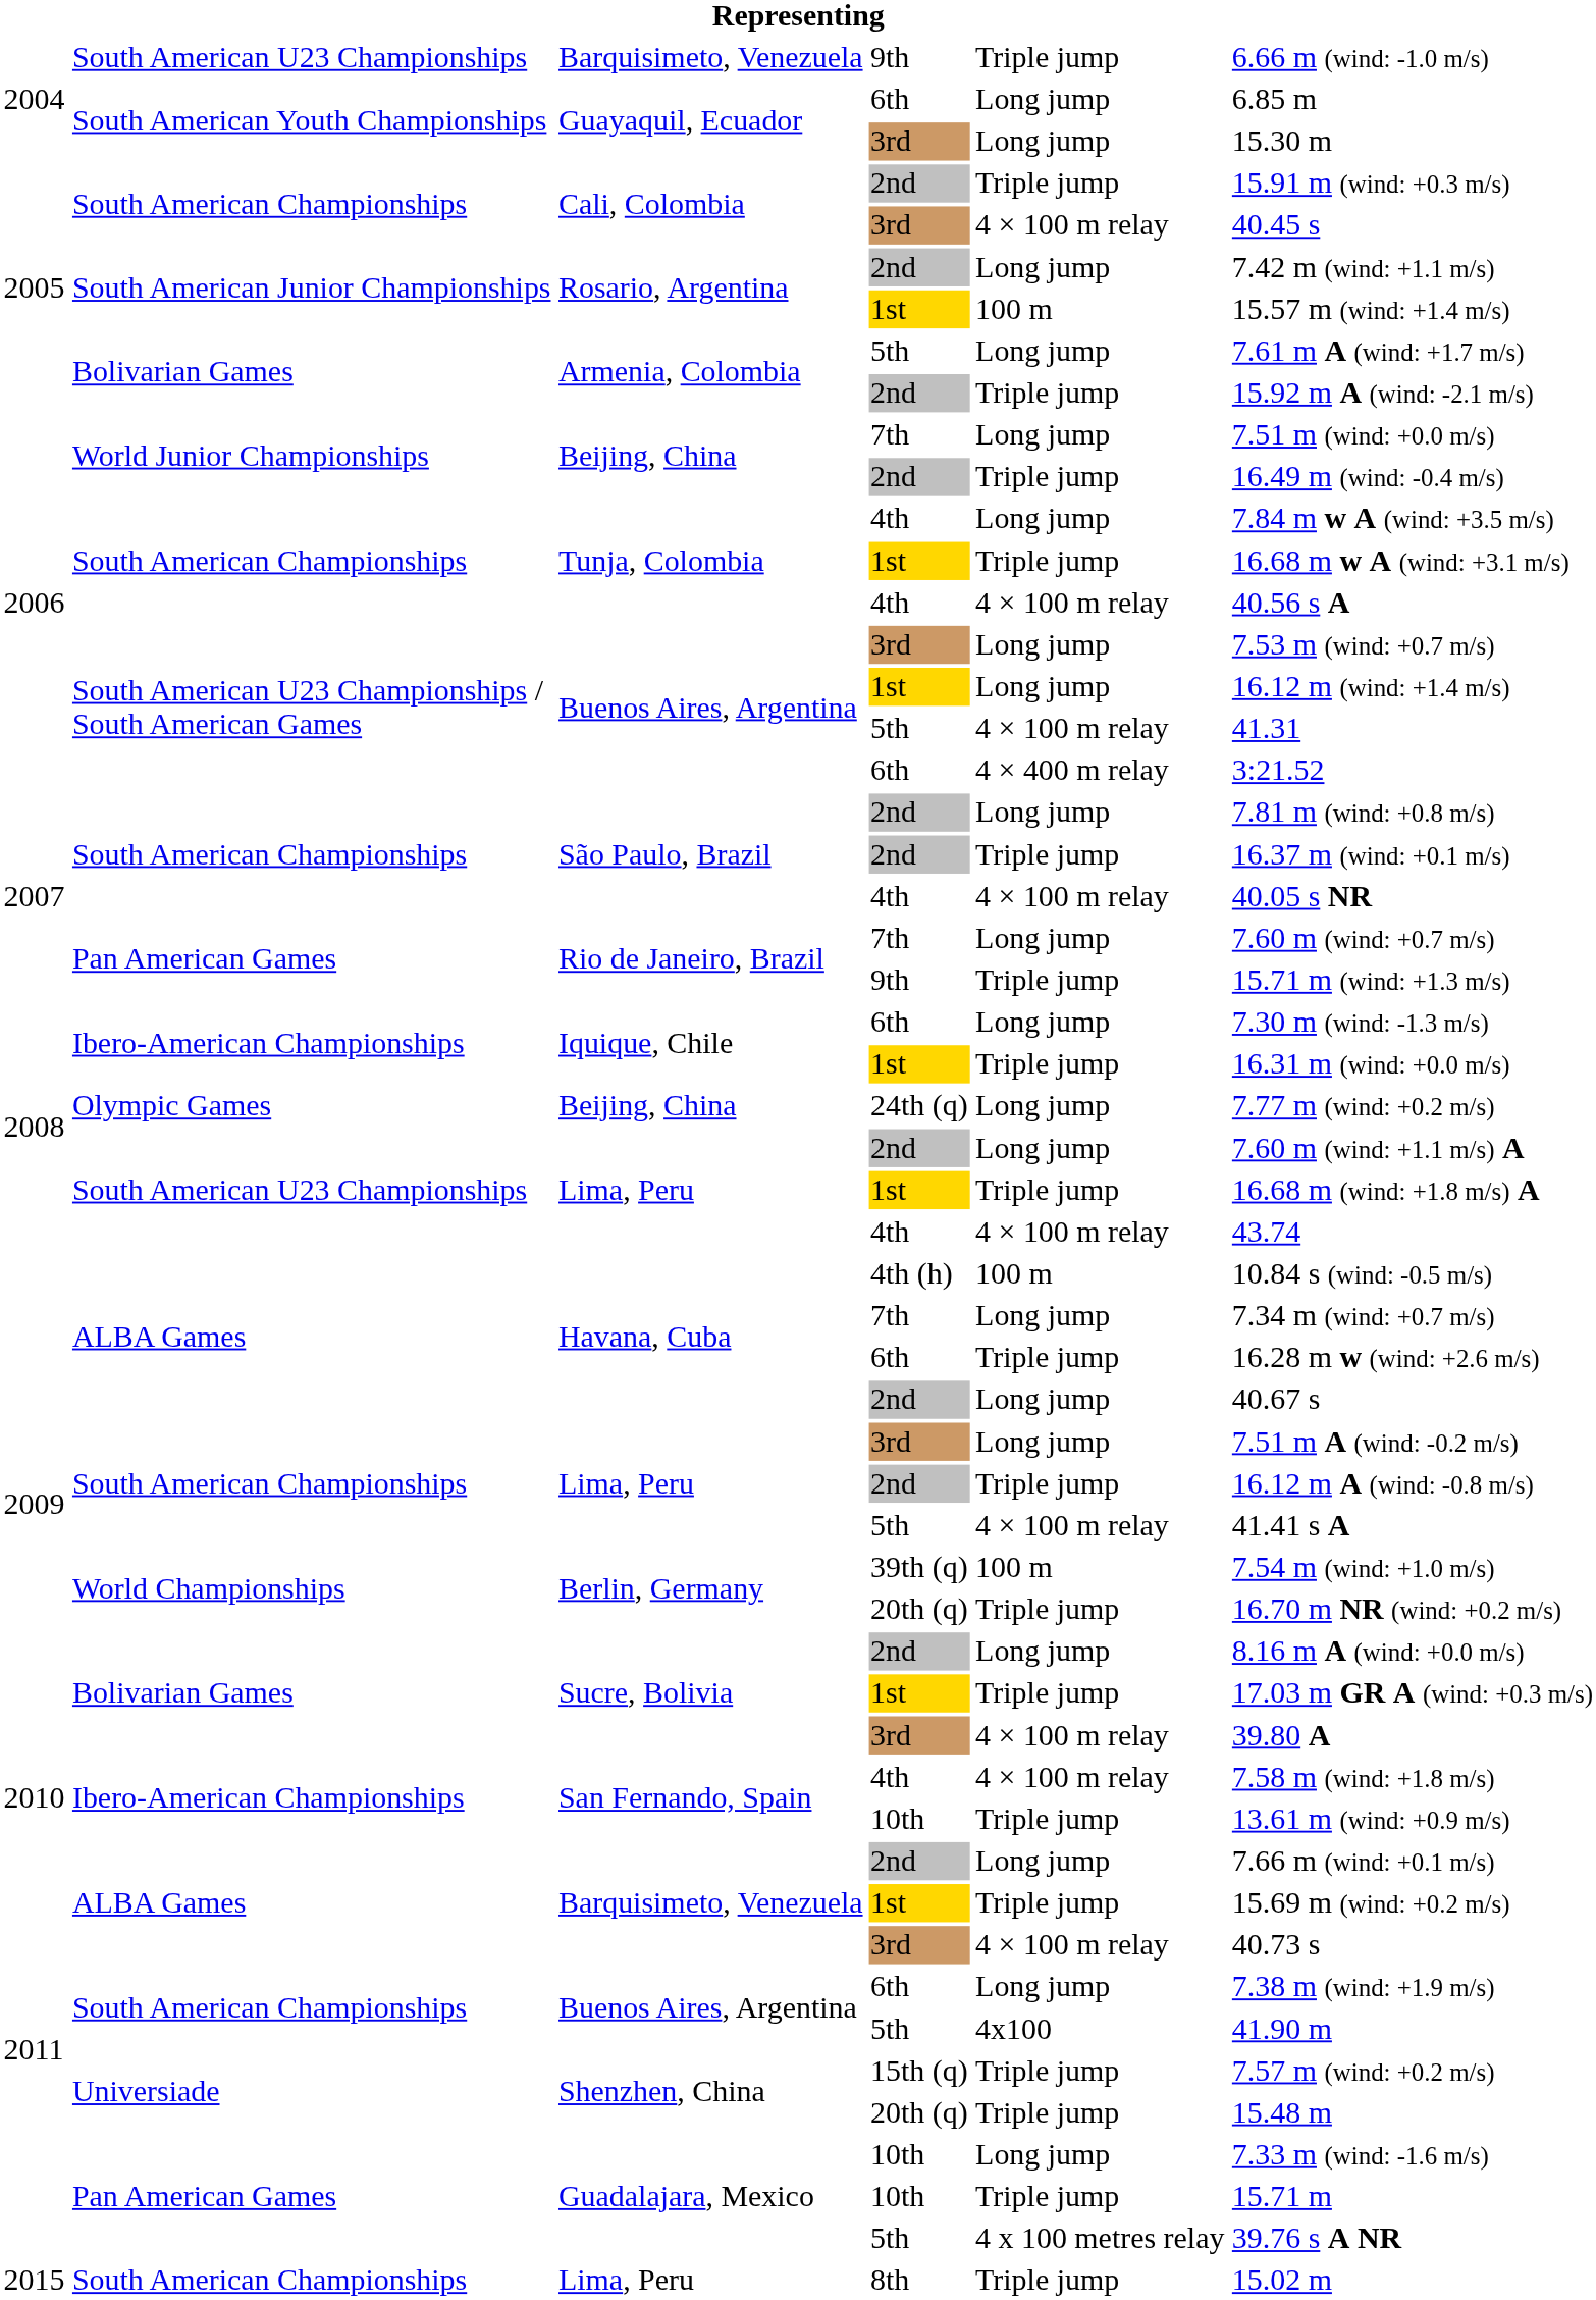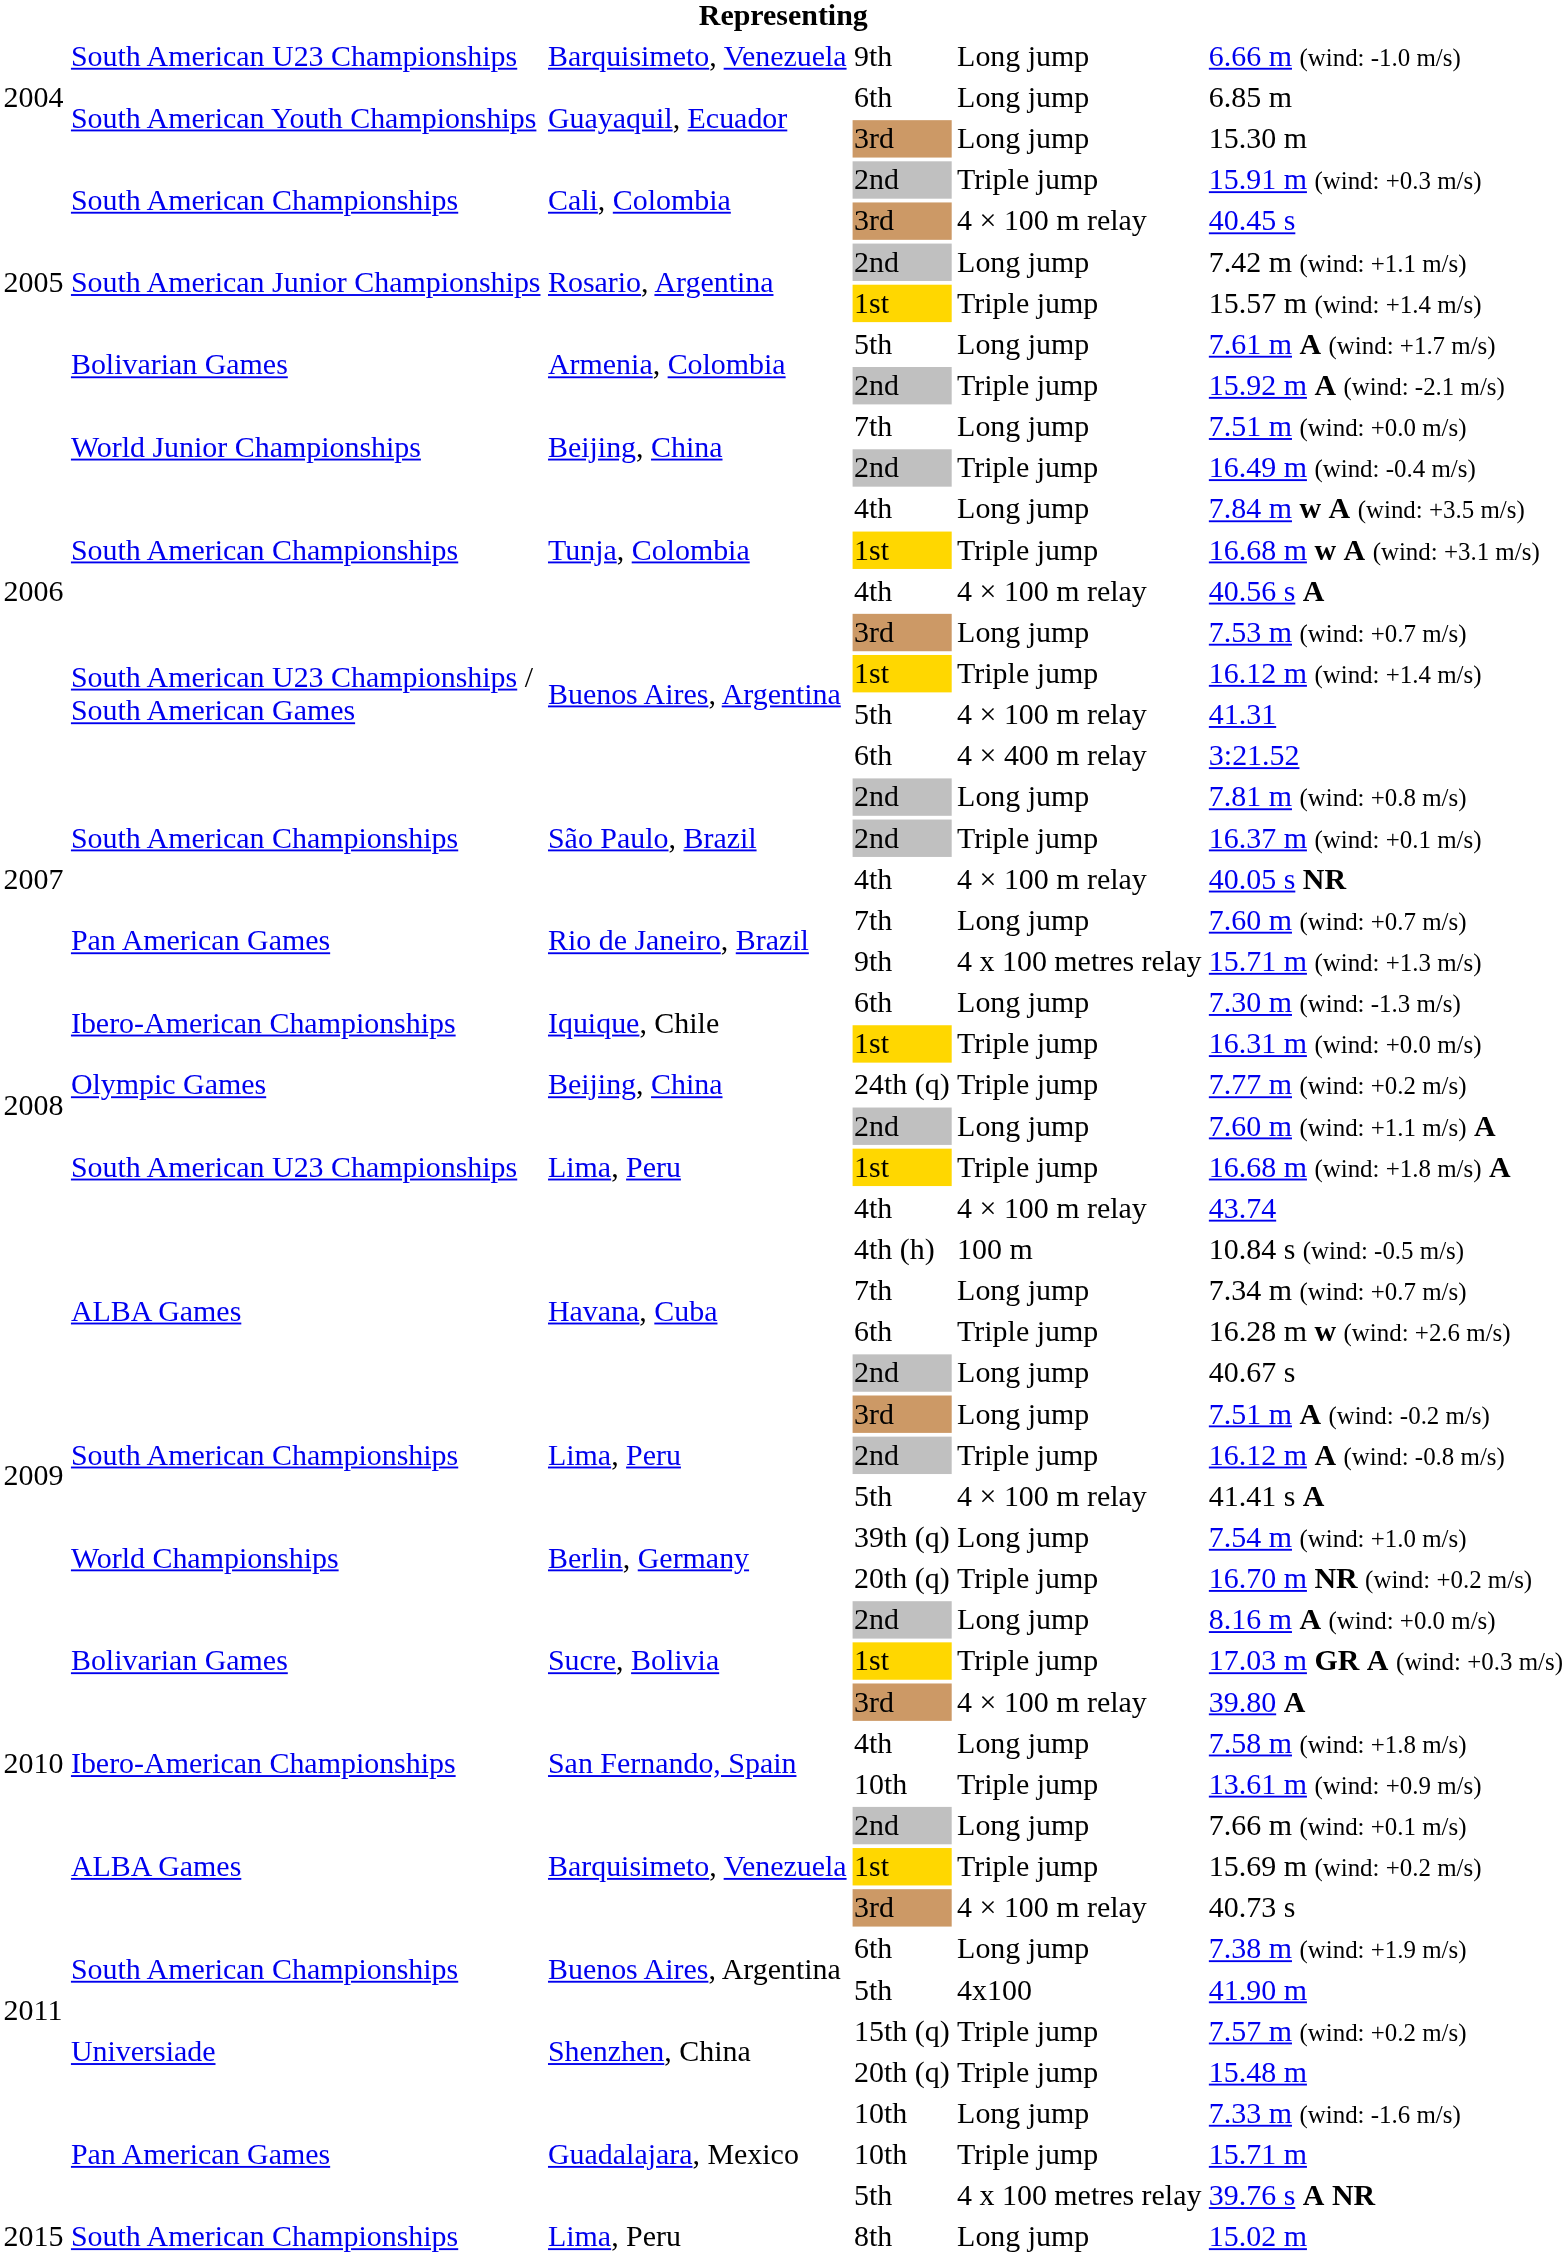 <table>
 <tr>
 <th colspan="6">Representing </th>
 </tr>
 <tr>
 <td rowspan=3>2004</td>
 <td><a href='#'>South American U23 Championships</a></td>
 <td><a href='#'>Barquisimeto</a>, <a href='#'>Venezuela</a></td>
 <td>9th</td>
-<td>Triple jump</td>
+<td>Long jump</td>
 <td><a href='#'>6.66 m</a> <small>(wind: -1.0 m/s)</small></td>
 </tr>
 <tr>
 <td rowspan=2><a href='#'>South American Youth Championships</a></td>
 <td rowspan=2><a href='#'>Guayaquil</a>, <a href='#'>Ecuador</a></td>
 <td>6th</td>
 <td>Long jump</td>
 <td>6.85 m</td>
 </tr>
 <tr>
 <td bgcolor=cc9966>3rd</td>
 <td>Long jump</td>
 <td>15.30 m</td>
 </tr>
 <tr>
 <td rowspan=6>2005</td>
 <td rowspan=2><a href='#'>South American Championships</a></td>
 <td rowspan=2><a href='#'>Cali</a>, <a href='#'>Colombia</a></td>
 <td bgcolor=silver>2nd</td>
 <td>Triple jump</td>
 <td><a href='#'>15.91 m</a> <small>(wind: +0.3 m/s)</small></td>
 </tr>
 <tr>
 <td bgcolor=cc9966>3rd</td>
 <td>4 × 100 m relay</td>
 <td><a href='#'>40.45 s</a></td>
 </tr>
 <tr>
 <td rowspan=2><a href='#'>South American Junior Championships</a></td>
 <td rowspan=2><a href='#'>Rosario</a>, <a href='#'>Argentina</a></td>
 <td bgcolor=silver>2nd</td>
 <td>Long jump</td>
 <td>7.42 m <small>(wind: +1.1 m/s)</small></td>
 </tr>
 <tr>
 <td bgcolor=gold>1st</td>
-<td>100 m</td>
+<td>Triple jump</td>
 <td>15.57 m <small>(wind: +1.4 m/s)</small></td>
 </tr>
 <tr>
 <td rowspan=2><a href='#'>Bolivarian Games</a></td>
 <td rowspan=2><a href='#'>Armenia</a>, <a href='#'>Colombia</a></td>
 <td>5th</td>
 <td>Long jump</td>
 <td><a href='#'>7.61 m</a> <strong>A</strong> <small>(wind: +1.7 m/s)</small></td>
 </tr>
 <tr>
 <td bgcolor=silver>2nd</td>
 <td>Triple jump</td>
 <td><a href='#'>15.92 m</a>  <strong>A</strong> <small>(wind: -2.1 m/s)</small></td>
 </tr>
 <tr>
 <td rowspan=9>2006</td>
 <td rowspan=2><a href='#'>World Junior Championships</a></td>
 <td rowspan=2><a href='#'>Beijing</a>, <a href='#'>China</a></td>
 <td>7th</td>
 <td>Long jump</td>
 <td><a href='#'>7.51 m</a>  <small>(wind: +0.0 m/s)</small></td>
 </tr>
 <tr>
 <td bgcolor="silver">2nd</td>
 <td>Triple jump</td>
 <td><a href='#'>16.49 m</a>  <small>(wind: -0.4 m/s)</small></td>
 </tr>
 <tr>
 <td rowspan=3><a href='#'>South American Championships</a></td>
 <td rowspan=3><a href='#'>Tunja</a>, <a href='#'>Colombia</a></td>
 <td>4th</td>
 <td>Long jump</td>
 <td><a href='#'>7.84 m</a> <strong>w</strong> <strong>A</strong> <small>(wind: +3.5 m/s)</small></td>
 </tr>
 <tr>
 <td bgcolor="gold">1st</td>
 <td>Triple jump</td>
 <td><a href='#'>16.68 m</a>  <strong>w</strong> <strong>A</strong> <small>(wind: +3.1 m/s)</small></td>
 </tr>
 <tr>
 <td>4th</td>
 <td>4 × 100 m relay</td>
 <td><a href='#'>40.56 s</a> <strong>A</strong></td>
 </tr>
 <tr>
 <td rowspan=4><a href='#'>South American U23 Championships</a> /<br> <a href='#'>South American Games</a></td>
 <td rowspan=4><a href='#'>Buenos Aires</a>, <a href='#'>Argentina</a></td>
 <td bgcolor="cc9966">3rd</td>
 <td>Long jump</td>
 <td><a href='#'>7.53 m</a> <small>(wind: +0.7 m/s)</small></td>
 </tr>
 <tr>
 <td bgcolor=gold>1st</td>
-<td>Long jump</td>
+<td>Triple jump</td>
 <td><a href='#'>16.12 m</a> <small>(wind: +1.4 m/s)</small></td>
 </tr>
 <tr>
 <td>5th</td>
 <td>4 × 100 m relay</td>
 <td><a href='#'>41.31</a></td>
 </tr>
 <tr>
 <td>6th</td>
 <td>4 × 400 m relay</td>
 <td><a href='#'>3:21.52</a></td>
 </tr>
 <tr>
 <td rowspan=5>2007</td>
 <td rowspan=3><a href='#'>South American Championships</a></td>
 <td rowspan=3><a href='#'>São Paulo</a>, <a href='#'>Brazil</a></td>
 <td bgcolor="silver">2nd</td>
 <td>Long jump</td>
 <td><a href='#'>7.81 m</a> <small>(wind: +0.8 m/s)</small></td>
 </tr>
 <tr>
 <td bgcolor="silver">2nd</td>
 <td>Triple jump</td>
 <td><a href='#'>16.37 m</a> <small>(wind: +0.1 m/s)</small></td>
 </tr>
 <tr>
 <td>4th</td>
 <td>4 × 100 m relay</td>
 <td><a href='#'>40.05 s</a> <strong>NR</strong></td>
 </tr>
 <tr>
 <td rowspan=2><a href='#'>Pan American Games</a></td>
 <td rowspan=2><a href='#'>Rio de Janeiro</a>, <a href='#'>Brazil</a></td>
 <td>7th</td>
 <td>Long jump</td>
 <td><a href='#'>7.60 m</a> <small>(wind: +0.7 m/s)</small></td>
 </tr>
 <tr>
 <td>9th</td>
-<td>Triple jump</td>
+<td>4 x 100 metres relay</td>
 <td><a href='#'>15.71 m</a> <small>(wind: +1.3 m/s)</small></td>
 </tr>
 <tr>
 <td rowspan=6>2008</td>
 <td rowspan=2><a href='#'>Ibero-American Championships</a></td>
 <td rowspan=2><a href='#'>Iquique</a>, Chile</td>
 <td>6th</td>
 <td>Long jump</td>
 <td><a href='#'>7.30 m</a> <small>(wind: -1.3 m/s)</small></td>
 </tr>
 <tr>
 <td bgcolor="gold">1st</td>
 <td>Triple jump</td>
 <td><a href='#'>16.31 m</a> <small>(wind: +0.0 m/s)</small></td>
 </tr>
 <tr>
 <td><a href='#'>Olympic Games</a></td>
 <td><a href='#'>Beijing</a>, <a href='#'>China</a></td>
 <td>24th (q)</td>
-<td>Long jump</td>
+<td>Triple jump</td>
 <td><a href='#'>7.77 m</a> <small>(wind: +0.2 m/s)</small></td>
 </tr>
 <tr>
 <td rowspan=3><a href='#'>South American U23 Championships</a></td>
 <td rowspan=3><a href='#'>Lima</a>, <a href='#'>Peru</a></td>
 <td bgcolor=silver>2nd</td>
 <td>Long jump</td>
 <td><a href='#'>7.60 m</a> <small>(wind: +1.1 m/s)</small> <strong>A</strong></td>
 </tr>
 <tr>
 <td bgcolor=gold>1st</td>
 <td>Triple jump</td>
 <td><a href='#'>16.68 m</a> <small>(wind: +1.8 m/s)</small> <strong>A</strong></td>
 </tr>
 <tr>
 <td>4th</td>
 <td>4 × 100 m relay</td>
 <td><a href='#'>43.74</a></td>
 </tr>
 <tr>
 <td rowspan=12>2009</td>
 <td rowspan=4><a href='#'>ALBA Games</a></td>
 <td rowspan=4><a href='#'>Havana</a>, <a href='#'>Cuba</a></td>
 <td>4th (h)</td>
 <td>100 m</td>
 <td>10.84 s <small>(wind: -0.5 m/s)</small></td>
 </tr>
 <tr>
 <td>7th</td>
 <td>Long jump</td>
 <td>7.34 m <small>(wind: +0.7 m/s)</small></td>
 </tr>
 <tr>
 <td>6th</td>
 <td>Triple jump</td>
 <td>16.28 m <strong>w</strong> <small>(wind: +2.6 m/s)</small></td>
 </tr>
 <tr>
 <td bgcolor=silver>2nd</td>
 <td>Long jump</td>
 <td>40.67 s</td>
 </tr>
 <tr>
 <td rowspan=3><a href='#'>South American Championships</a></td>
 <td rowspan=3><a href='#'>Lima</a>, <a href='#'>Peru</a></td>
 <td bgcolor="cc9966">3rd</td>
 <td>Long jump</td>
 <td><a href='#'>7.51 m</a> <strong>A</strong> <small>(wind: -0.2 m/s)</small></td>
 </tr>
 <tr>
 <td bgcolor="silver">2nd</td>
 <td>Triple jump</td>
 <td><a href='#'>16.12 m</a> <strong>A</strong> <small>(wind: -0.8 m/s)</small></td>
 </tr>
 <tr>
 <td>5th</td>
 <td>4 × 100 m relay</td>
 <td>41.41 s <strong>A</strong></td>
 </tr>
 <tr>
 <td rowspan=2><a href='#'>World Championships</a></td>
 <td rowspan=2><a href='#'>Berlin</a>, <a href='#'>Germany</a></td>
 <td>39th (q)</td>
-<td>100 m</td>
+<td>Long jump</td>
 <td><a href='#'>7.54 m</a> <small>(wind: +1.0 m/s)</small></td>
 </tr>
 <tr>
 <td>20th (q)</td>
 <td>Triple jump</td>
 <td><a href='#'>16.70 m</a> <strong>NR</strong> <small>(wind: +0.2 m/s)</small></td>
 </tr>
 <tr>
 <td rowspan=3><a href='#'>Bolivarian Games</a></td>
 <td rowspan=3><a href='#'>Sucre</a>, <a href='#'>Bolivia</a></td>
 <td bgcolor=silver>2nd</td>
 <td>Long jump</td>
 <td><a href='#'>8.16 m</a> <strong>A</strong> <small>(wind: +0.0 m/s)</small></td>
 </tr>
 <tr>
 <td bgcolor=gold>1st</td>
 <td>Triple jump</td>
 <td><a href='#'>17.03 m</a> <strong>GR</strong> <strong>A</strong> <small>(wind: +0.3 m/s)</small></td>
 </tr>
 <tr>
 <td bgcolor=cc9966>3rd</td>
 <td>4 × 100 m relay</td>
 <td><a href='#'>39.80</a> <strong>A</strong></td>
 </tr>
 <tr>
 <td rowspan=2>2010</td>
 <td rowspan=2><a href='#'>Ibero-American Championships</a></td>
 <td rowspan=2><a href='#'>San Fernando, Spain</a></td>
 <td>4th</td>
-<td>4 × 100 m relay</td>
+<td>Long jump</td>
 <td><a href='#'>7.58 m</a> <small>(wind: +1.8 m/s)</small></td>
 </tr>
 <tr>
 <td>10th</td>
 <td>Triple jump</td>
 <td><a href='#'>13.61 m</a> <small>(wind: +0.9 m/s)</small></td>
 </tr>
 <tr>
 <td rowspan=10>2011</td>
 <td rowspan=3><a href='#'>ALBA Games</a></td>
 <td rowspan=3><a href='#'>Barquisimeto</a>, <a href='#'>Venezuela</a></td>
 <td bgcolor=silver>2nd</td>
 <td>Long jump</td>
 <td>7.66 m <small>(wind: +0.1 m/s)</small></td>
 </tr>
 <tr>
 <td bgcolor=gold>1st</td>
 <td>Triple jump</td>
 <td>15.69 m <small>(wind: +0.2 m/s)</small></td>
 </tr>
 <tr>
 <td bgcolor=cc9966>3rd</td>
 <td>4 × 100 m relay</td>
 <td>40.73 s</td>
 </tr>
 <tr>
 <td rowspan=2><a href='#'>South American Championships</a></td>
 <td rowspan=2><a href='#'>Buenos Aires</a>, Argentina</td>
 <td>6th</td>
 <td>Long jump</td>
 <td><a href='#'>7.38 m</a> <small>(wind: +1.9 m/s)</small></td>
 </tr>
 <tr>
 <td>5th</td>
 <td>4x100</td>
 <td><a href='#'>41.90 m</a></td>
 </tr>
 <tr>
 <td rowspan=2><a href='#'>Universiade</a></td>
 <td rowspan=2><a href='#'>Shenzhen</a>, China</td>
 <td>15th (q)</td>
 <td>Triple jump</td>
 <td><a href='#'>7.57 m</a> <small>(wind: +0.2 m/s)</small></td>
 </tr>
 <tr>
 <td>20th (q)</td>
 <td>Triple jump</td>
 <td><a href='#'>15.48 m</a></td>
 </tr>
 <tr>
 <td rowspan=3><a href='#'>Pan American Games</a></td>
 <td rowspan=3><a href='#'>Guadalajara</a>, Mexico</td>
 <td>10th</td>
 <td>Long jump</td>
 <td><a href='#'>7.33 m</a> <small>(wind: -1.6 m/s)</small></td>
 </tr>
 <tr>
 <td>10th</td>
 <td>Triple jump</td>
 <td><a href='#'>15.71 m</a></td>
 </tr>
 <tr>
 <td>5th</td>
 <td>4 x 100 metres relay</td>
 <td><a href='#'>39.76 s</a> <strong>A</strong> <strong>NR</strong></td>
 </tr>
 <tr>
 <td>2015</td>
 <td><a href='#'>South American Championships</a></td>
 <td><a href='#'>Lima</a>, Peru</td>
 <td>8th</td>
-<td>Triple jump</td>
+<td>Long jump</td>
 <td><a href='#'>15.02 m</a></td>
 </tr>
 </table>
